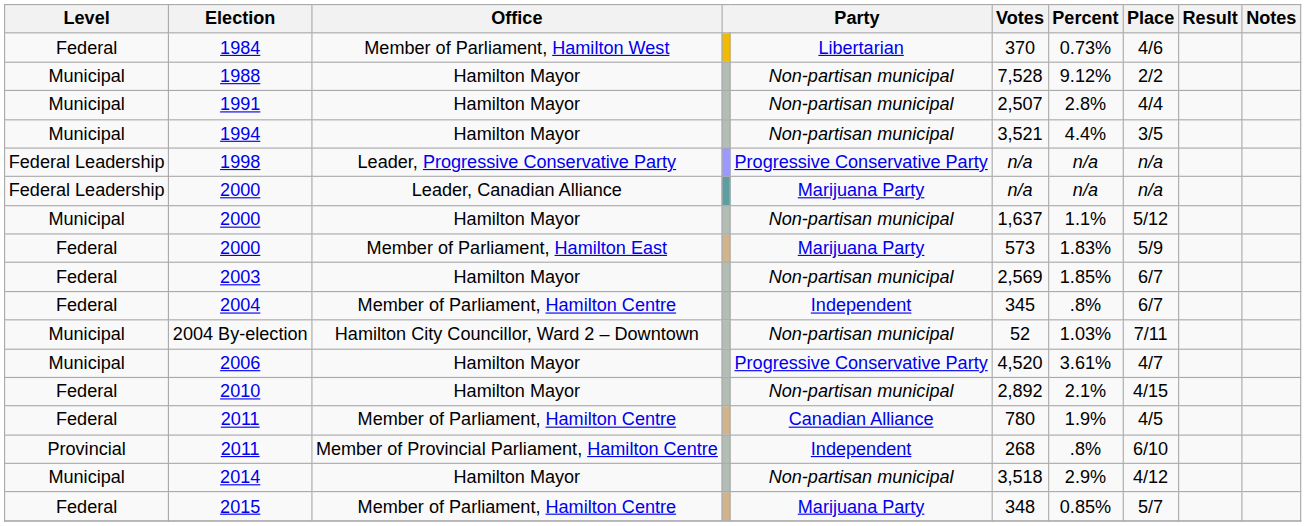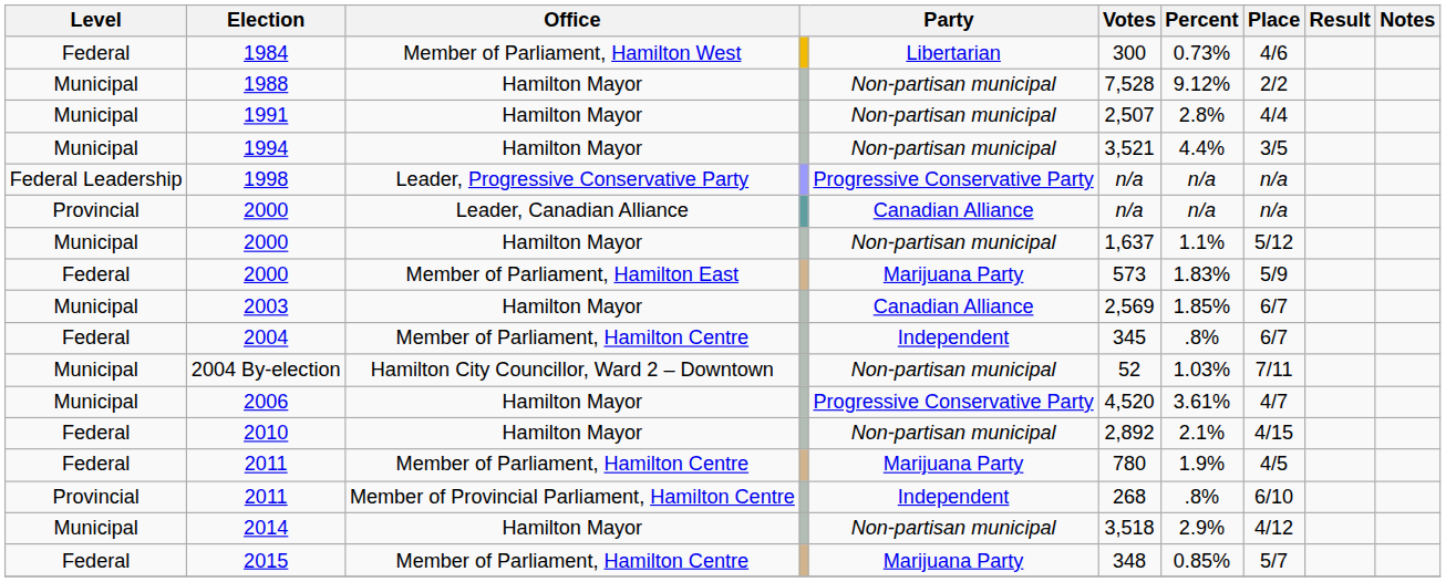 <table class="wikitable sortable" style=text-align:center;>
 <tr>
 <th>Level</th>
 <th>Election</th>
 <th>Office</th>
 <th colspan="2">Party</th>
 <th>Votes</th>
 <th>Percent</th>
 <th>Place</th>
 <th>Result</th>
 <th>Notes</th>
 </tr>
 <tr>
 <td>Federal</td>
 <td><a href='#'>1984</a></td>
 <td>Member of Parliament, <a href='#'>Hamilton West</a></td>
 <td style="background-color:#F2BA00;"></td>
 <td><a href='#'>Libertarian</a></td>
-<td>370</td>
+<td>300</td>
 <td>0.73%</td>
 <td>4/6</td>
 <td></td>
 <td></td>
 </tr>
 <tr>
 <td>Municipal</td>
 <td><a href='#'>1988</a></td>
 <td>Hamilton Mayor</td>
 <td style="background-color:#B2BEB5;"></td>
 <td><em>Non-partisan municipal</em></td>
 <td>7,528</td>
 <td>9.12%</td>
 <td>2/2</td>
 <td></td>
 <td></td>
 </tr>
 <tr>
 <td>Municipal</td>
 <td><a href='#'>1991</a></td>
 <td>Hamilton Mayor</td>
 <td style="background-color:#B2BEB5;"></td>
 <td><em>Non-partisan municipal</em></td>
 <td>2,507</td>
 <td>2.8%</td>
 <td>4/4</td>
 <td></td>
 <td></td>
 </tr>
 <tr>
 <td>Municipal</td>
 <td><a href='#'>1994</a></td>
 <td>Hamilton Mayor</td>
 <td style="background-color:#B2BEB5;"></td>
 <td><em>Non-partisan municipal</em></td>
 <td>3,521</td>
 <td>4.4%</td>
 <td>3/5</td>
 <td></td>
 <td></td>
 </tr>
 <tr>
 <td>Federal Leadership</td>
 <td><a href='#'>1998</a></td>
 <td>Leader, <a href='#'>Progressive Conservative Party</a></td>
 <td style="background-color:#9999FF;"></td>
 <td><a href='#'>Progressive Conservative Party</a></td>
 <td><em>n/a</em></td>
 <td><em>n/a</em></td>
 <td><em>n/a</em></td>
 <td></td>
 <td></td>
 </tr>
 <tr>
-<td>Federal Leadership</td>
+<td>Provincial</td>
 <td><a href='#'>2000</a></td>
 <td>Leader, Canadian Alliance</td>
 <td style="background-color:#5F9EA0;"></td>
-<td><a href='#'>Marijuana Party</a></td>
+<td><a href='#'>Canadian Alliance</a></td>
 <td><em>n/a</em></td>
 <td><em>n/a</em></td>
 <td><em>n/a</em></td>
 <td></td>
 <td></td>
 </tr>
 <tr>
 <td>Municipal</td>
 <td><a href='#'>2000</a></td>
 <td>Hamilton Mayor</td>
 <td style="background-color:#B2BEB5;"></td>
 <td><em>Non-partisan municipal</em></td>
 <td>1,637</td>
 <td>1.1%</td>
 <td>5/12</td>
 <td></td>
 <td></td>
 </tr>
 <tr>
 <td>Federal</td>
 <td><a href='#'>2000</a></td>
 <td>Member of Parliament, <a href='#'>Hamilton East</a></td>
 <td style="background-color:#D2B48C;"></td>
 <td><a href='#'>Marijuana Party</a></td>
 <td>573</td>
 <td>1.83%</td>
 <td>5/9</td>
 <td></td>
 <td></td>
 </tr>
 <tr>
-<td>Federal</td>
+<td>Municipal</td>
 <td><a href='#'>2003</a></td>
 <td>Hamilton Mayor</td>
 <td style="background-color:#B2BEB5;"></td>
-<td><em>Non-partisan municipal</em></td>
+<td><a href='#'>Canadian Alliance</a></td>
 <td>2,569</td>
 <td>1.85%</td>
 <td>6/7</td>
 <td></td>
 <td></td>
 </tr>
 <tr>
 <td>Federal</td>
 <td><a href='#'>2004</a></td>
 <td>Member of Parliament, <a href='#'>Hamilton Centre</a></td>
 <td style="background-color:#B2BEB5;"></td>
 <td><a href='#'>Independent</a></td>
 <td>345</td>
 <td>.8%</td>
 <td>6/7</td>
 <td></td>
 <td></td>
 </tr>
 <tr>
 <td>Municipal</td>
 <td>2004 By-election</td>
 <td>Hamilton City Councillor, Ward 2 – Downtown</td>
 <td style="background-color:#B2BEB5;"></td>
 <td><em>Non-partisan municipal</em></td>
 <td>52</td>
 <td>1.03%</td>
 <td>7/11</td>
 <td></td>
 <td></td>
 </tr>
 <tr>
 <td>Municipal</td>
 <td><a href='#'>2006</a></td>
 <td>Hamilton Mayor</td>
 <td style="background-color:#B2BEB5;"></td>
 <td><a href='#'>Progressive Conservative Party</a></td>
 <td>4,520</td>
 <td>3.61%</td>
 <td>4/7</td>
 <td></td>
 <td></td>
 </tr>
 <tr>
 <td>Federal</td>
 <td><a href='#'>2010</a></td>
 <td>Hamilton Mayor</td>
 <td style="background-color:#B2BEB5;"></td>
 <td><em>Non-partisan municipal</em></td>
 <td>2,892</td>
 <td>2.1%</td>
 <td>4/15</td>
 <td></td>
 <td></td>
 </tr>
 <tr>
 <td>Federal</td>
 <td><a href='#'>2011</a></td>
 <td>Member of Parliament, <a href='#'>Hamilton Centre</a></td>
 <td style="background-color:#D2B48C;"></td>
-<td><a href='#'>Canadian Alliance</a></td>
+<td><a href='#'>Marijuana Party</a></td>
 <td>780</td>
 <td>1.9%</td>
 <td>4/5</td>
 <td></td>
 <td></td>
 </tr>
 <tr>
 <td>Provincial</td>
 <td><a href='#'>2011</a></td>
 <td>Member of Provincial Parliament, <a href='#'>Hamilton Centre</a></td>
 <td style="background-color:#B2BEB5;"></td>
 <td><a href='#'>Independent</a></td>
 <td>268</td>
 <td>.8%</td>
 <td>6/10</td>
 <td></td>
 <td></td>
 </tr>
 <tr>
 <td>Municipal</td>
 <td><a href='#'>2014</a></td>
 <td>Hamilton Mayor</td>
 <td style="background-color:#B2BEB5;"></td>
 <td><em>Non-partisan municipal</em></td>
 <td>3,518</td>
 <td>2.9%</td>
 <td>4/12</td>
 <td></td>
 <td></td>
 </tr>
 <tr>
 <td>Federal</td>
 <td><a href='#'>2015</a></td>
 <td>Member of Parliament, <a href='#'>Hamilton Centre</a></td>
 <td style="background-color:#D2B48C;"></td>
 <td><a href='#'>Marijuana Party</a></td>
 <td>348</td>
 <td>0.85%</td>
 <td>5/7</td>
 <td></td>
 <td></td>
 </tr>
 <tr>
 </tr>
 </table>
